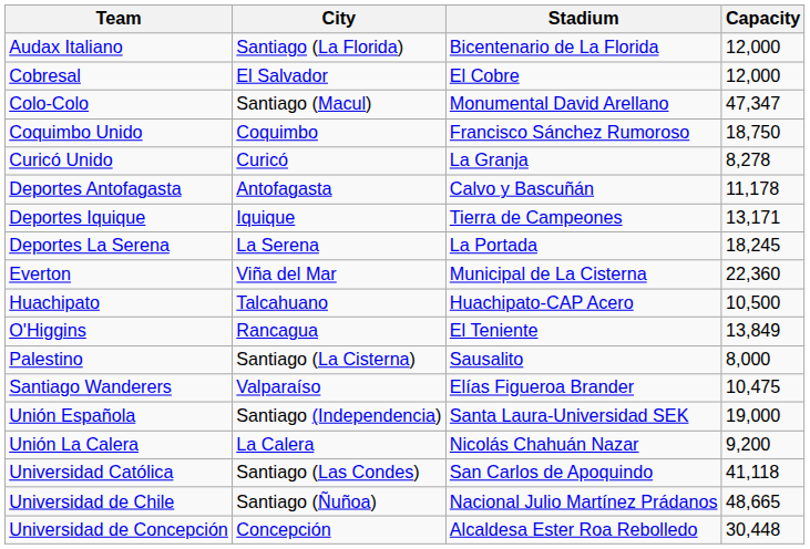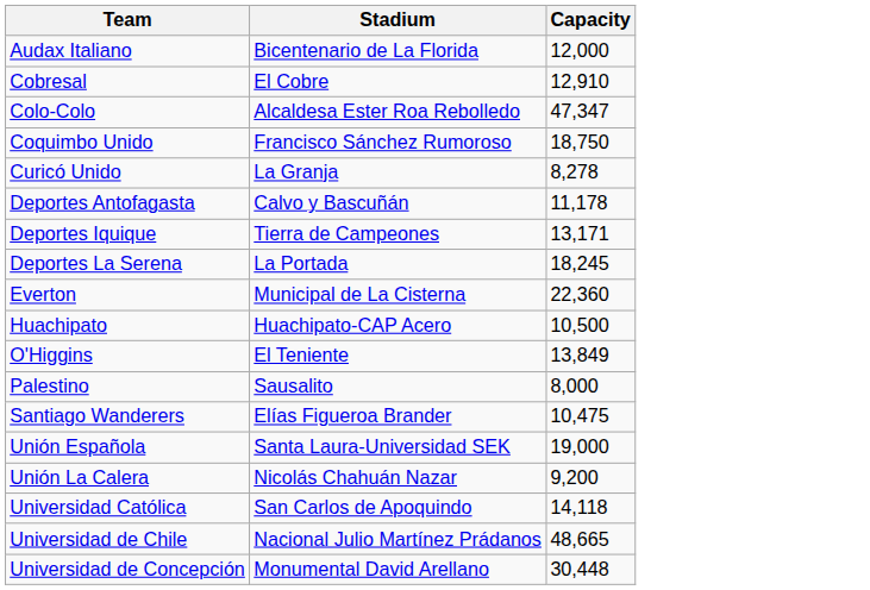 <table class="wikitable sortable">
 <tr>
 <th>Team</th>
-<th>City</th>
 <th>Stadium</th>
 <th>Capacity</th>
 </tr>
 <tr>
 <td><a href='#'>Audax Italiano</a></td>
-<td><a href='#'>Santiago</a> (<a href='#'>La Florida</a>)</td>
 <td><a href='#'>Bicentenario de La Florida</a></td>
 <td>12,000</td>
 </tr>
 <tr>
 <td><a href='#'>Cobresal</a></td>
-<td><a href='#'>El Salvador</a></td>
 <td><a href='#'>El Cobre</a></td>
-<td>12,000</td>
+<td>12,910</td>
 </tr>
 <tr>
 <td><a href='#'>Colo-Colo</a></td>
-<td>Santiago (<a href='#'>Macul</a>)</td>
-<td><a href='#'>Monumental David Arellano</a></td>
+<td><a href='#'>Alcaldesa Ester Roa Rebolledo</a></td>
 <td>47,347</td>
 </tr>
 <tr>
 <td><a href='#'>Coquimbo Unido</a></td>
-<td><a href='#'>Coquimbo</a></td>
 <td><a href='#'>Francisco Sánchez Rumoroso</a></td>
 <td>18,750</td>
 </tr>
 <tr>
 <td><a href='#'>Curicó Unido</a></td>
-<td><a href='#'>Curicó</a></td>
 <td><a href='#'>La Granja</a></td>
 <td>8,278</td>
 </tr>
 <tr>
 <td><a href='#'>Deportes Antofagasta</a></td>
-<td><a href='#'>Antofagasta</a></td>
 <td><a href='#'>Calvo y Bascuñán</a></td>
 <td>11,178</td>
 </tr>
 <tr>
 <td><a href='#'>Deportes Iquique</a></td>
-<td><a href='#'>Iquique</a></td>
 <td><a href='#'>Tierra de Campeones</a></td>
 <td>13,171</td>
 </tr>
 <tr>
 <td><a href='#'>Deportes La Serena</a></td>
-<td><a href='#'>La Serena</a></td>
 <td><a href='#'>La Portada</a></td>
 <td>18,245</td>
 </tr>
 <tr>
 <td><a href='#'>Everton</a></td>
-<td><a href='#'>Viña del Mar</a></td>
 <td><a href='#'>Municipal de La Cisterna</a></td>
 <td>22,360</td>
 </tr>
 <tr>
 <td><a href='#'>Huachipato</a></td>
-<td><a href='#'>Talcahuano</a></td>
 <td><a href='#'>Huachipato-CAP Acero</a></td>
 <td>10,500</td>
 </tr>
 <tr>
 <td><a href='#'>O'Higgins</a></td>
-<td><a href='#'>Rancagua</a></td>
 <td><a href='#'>El Teniente</a></td>
 <td>13,849</td>
 </tr>
 <tr>
 <td><a href='#'>Palestino</a></td>
-<td>Santiago (<a href='#'>La Cisterna</a>)</td>
 <td><a href='#'>Sausalito</a></td>
 <td>8,000</td>
 </tr>
 <tr>
 <td><a href='#'>Santiago Wanderers</a></td>
-<td><a href='#'>Valparaíso</a></td>
 <td><a href='#'>Elías Figueroa Brander</a></td>
 <td>10,475</td>
 </tr>
 <tr>
 <td><a href='#'>Unión Española</a></td>
-<td>Santiago <a href='#'>(Independencia</a>)</td>
 <td><a href='#'>Santa Laura-Universidad SEK</a></td>
 <td>19,000</td>
 </tr>
 <tr>
 <td><a href='#'>Unión La Calera</a></td>
-<td><a href='#'>La Calera</a></td>
 <td><a href='#'>Nicolás Chahuán Nazar</a></td>
 <td>9,200</td>
 </tr>
 <tr>
 <td><a href='#'>Universidad Católica</a></td>
-<td>Santiago (<a href='#'>Las Condes</a>)</td>
 <td><a href='#'>San Carlos de Apoquindo</a></td>
-<td>41,118</td>
+<td>14,118</td>
 </tr>
 <tr>
 <td><a href='#'>Universidad de Chile</a></td>
-<td>Santiago (<a href='#'>Ñuñoa</a>)</td>
 <td><a href='#'>Nacional Julio Martínez Prádanos</a></td>
 <td>48,665</td>
 </tr>
 <tr>
 <td><a href='#'>Universidad de Concepción</a></td>
-<td><a href='#'>Concepción</a></td>
-<td><a href='#'>Alcaldesa Ester Roa Rebolledo</a></td>
+<td><a href='#'>Monumental David Arellano</a></td>
 <td>30,448</td>
 </tr>
 </table>
